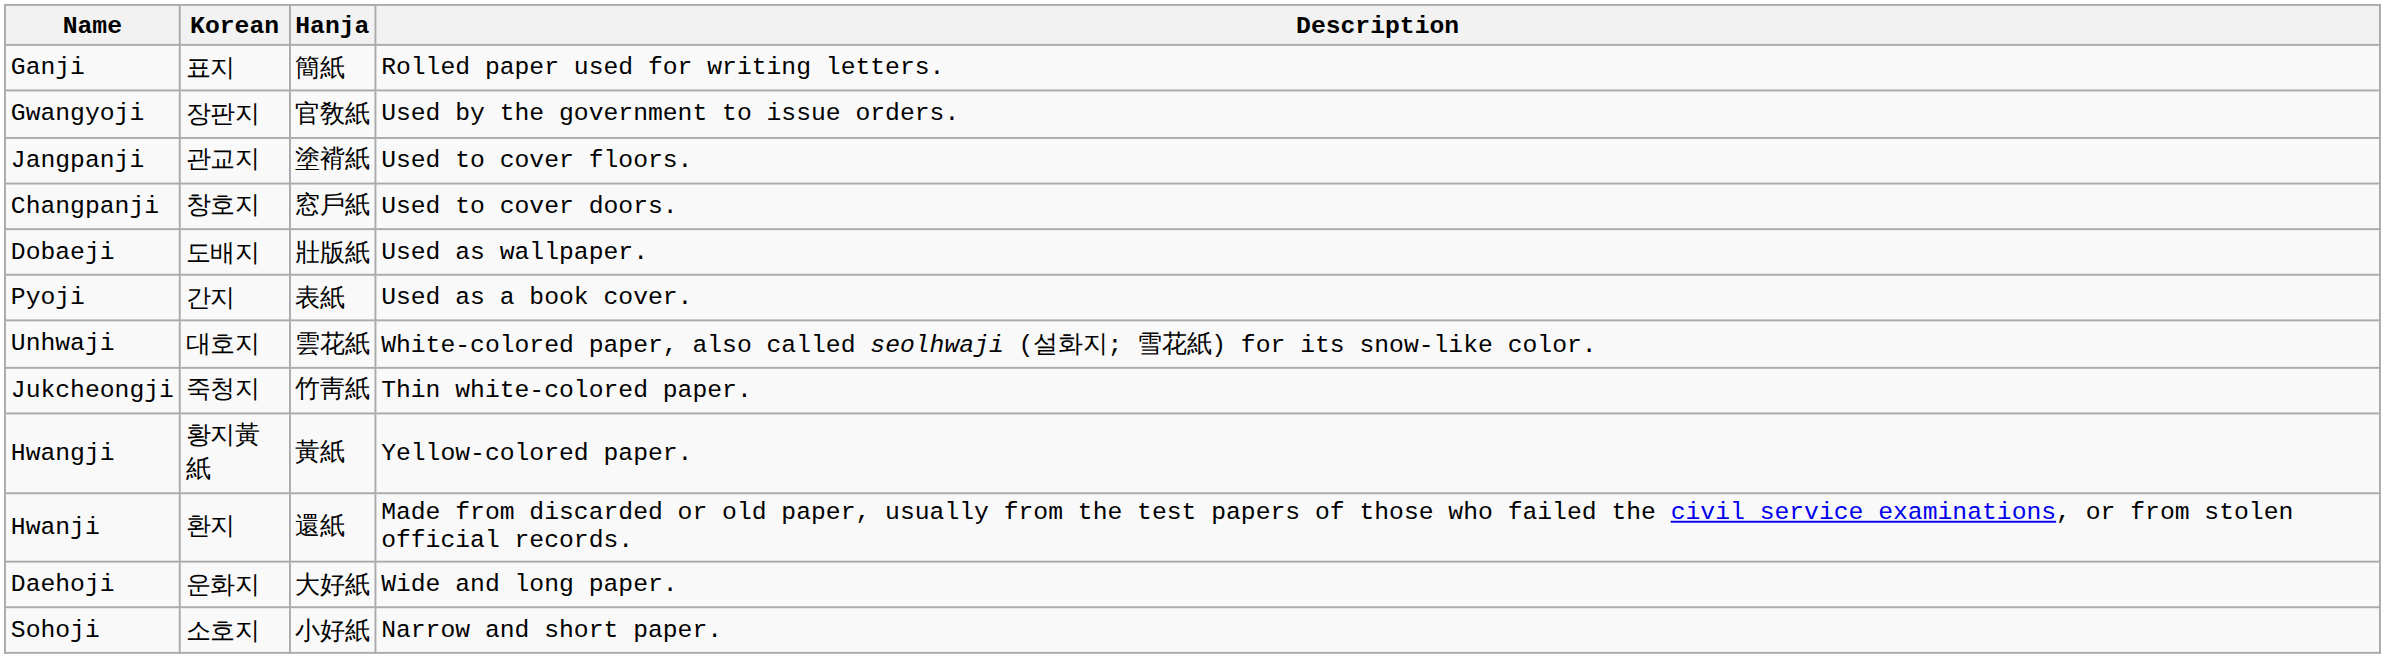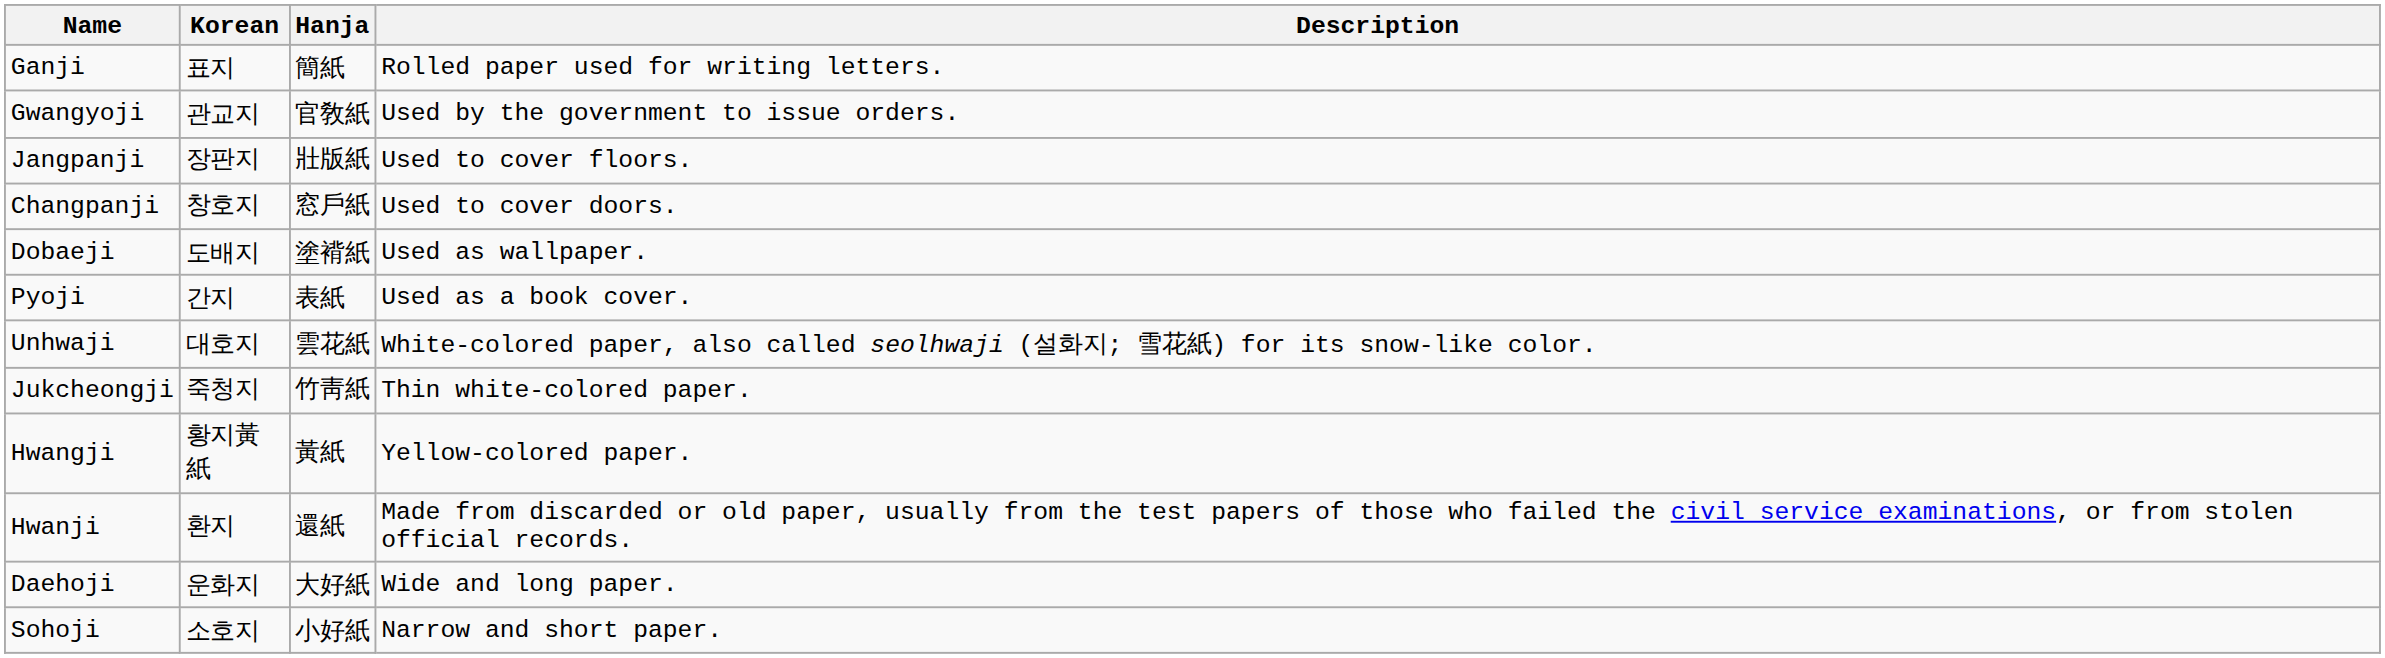 <table class="wikitable">
 <tr>
 <th>Name</th>
 <th>Korean</th>
 <th>Hanja</th>
 <th>Description</th>
 </tr>
 <tr>
 <td>Ganji</td>
 <td>표지</td>
 <td>簡紙</td>
 <td>Rolled paper used for writing letters.</td>
 </tr>
 <tr>
 <td>Gwangyoji</td>
-<td>장판지</td>
+<td>관교지</td>
 <td>官敎紙</td>
 <td>Used by the government to issue orders.</td>
 </tr>
 <tr>
 <td>Jangpanji</td>
-<td>관교지</td>
-<td>塗褙紙</td>
+<td>장판지</td>
+<td>壯版紙</td>
 <td>Used to cover floors.</td>
 </tr>
 <tr>
 <td>Changpanji</td>
 <td>창호지</td>
 <td>窓戶紙</td>
 <td>Used to cover doors.</td>
 </tr>
 <tr>
 <td>Dobaeji</td>
 <td>도배지</td>
-<td>壯版紙</td>
+<td>塗褙紙</td>
 <td>Used as wallpaper.</td>
 </tr>
 <tr>
 <td>Pyoji</td>
 <td>간지</td>
 <td>表紙</td>
 <td>Used as a book cover.</td>
 </tr>
 <tr>
 <td>Unhwaji</td>
 <td>대호지</td>
 <td>雲花紙</td>
 <td>White-colored paper, also called <em>seolhwaji</em> (설화지; 雪花紙) for its snow-like color.</td>
 </tr>
 <tr>
 <td>Jukcheongji</td>
 <td>죽청지</td>
 <td>竹靑紙</td>
 <td>Thin white-colored paper.</td>
 </tr>
 <tr>
 <td>Hwangji</td>
 <td>황지黃紙</td>
 <td>黃紙</td>
 <td>Yellow-colored paper.</td>
 </tr>
 <tr>
 <td>Hwanji</td>
 <td>환지</td>
 <td>還紙</td>
 <td>Made from discarded or old paper, usually from the test papers of those who failed the <a href='#'>civil service examinations</a>, or from stolen official records.</td>
 </tr>
 <tr>
 <td>Daehoji</td>
 <td>운화지</td>
 <td>大好紙</td>
 <td>Wide and long paper.</td>
 </tr>
 <tr>
 <td>Sohoji</td>
 <td>소호지</td>
 <td>小好紙</td>
 <td>Narrow and short paper.</td>
 </tr>
 </table>
